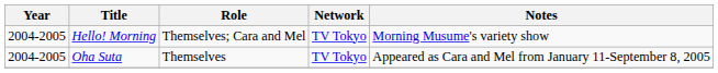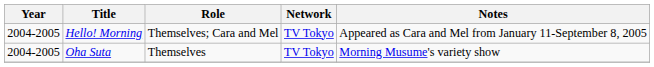 <table class="wikitable sortable">
 <tr>
 <th>Year</th>
 <th>Title</th>
 <th>Role</th>
 <th>Network</th>
 <th class="unsortable">Notes</th>
 </tr>
 <tr>
 <td>2004-2005</td>
 <td><em><a href='#'>Hello! Morning</a></em></td>
 <td>Themselves; Cara and Mel</td>
 <td><a href='#'>TV Tokyo</a></td>
-<td><a href='#'>Morning Musume</a>'s variety show</td>
+<td>Appeared as Cara and Mel from January 11-September 8, 2005</td>
 </tr>
 <tr>
 <td>2004-2005</td>
 <td><em><a href='#'>Oha Suta</a></em></td>
 <td>Themselves</td>
 <td><a href='#'>TV Tokyo</a></td>
-<td>Appeared as Cara and Mel from January 11-September 8, 2005</td>
+<td><a href='#'>Morning Musume</a>'s variety show</td>
 </tr>
 <tr>
 </tr>
 </table>
